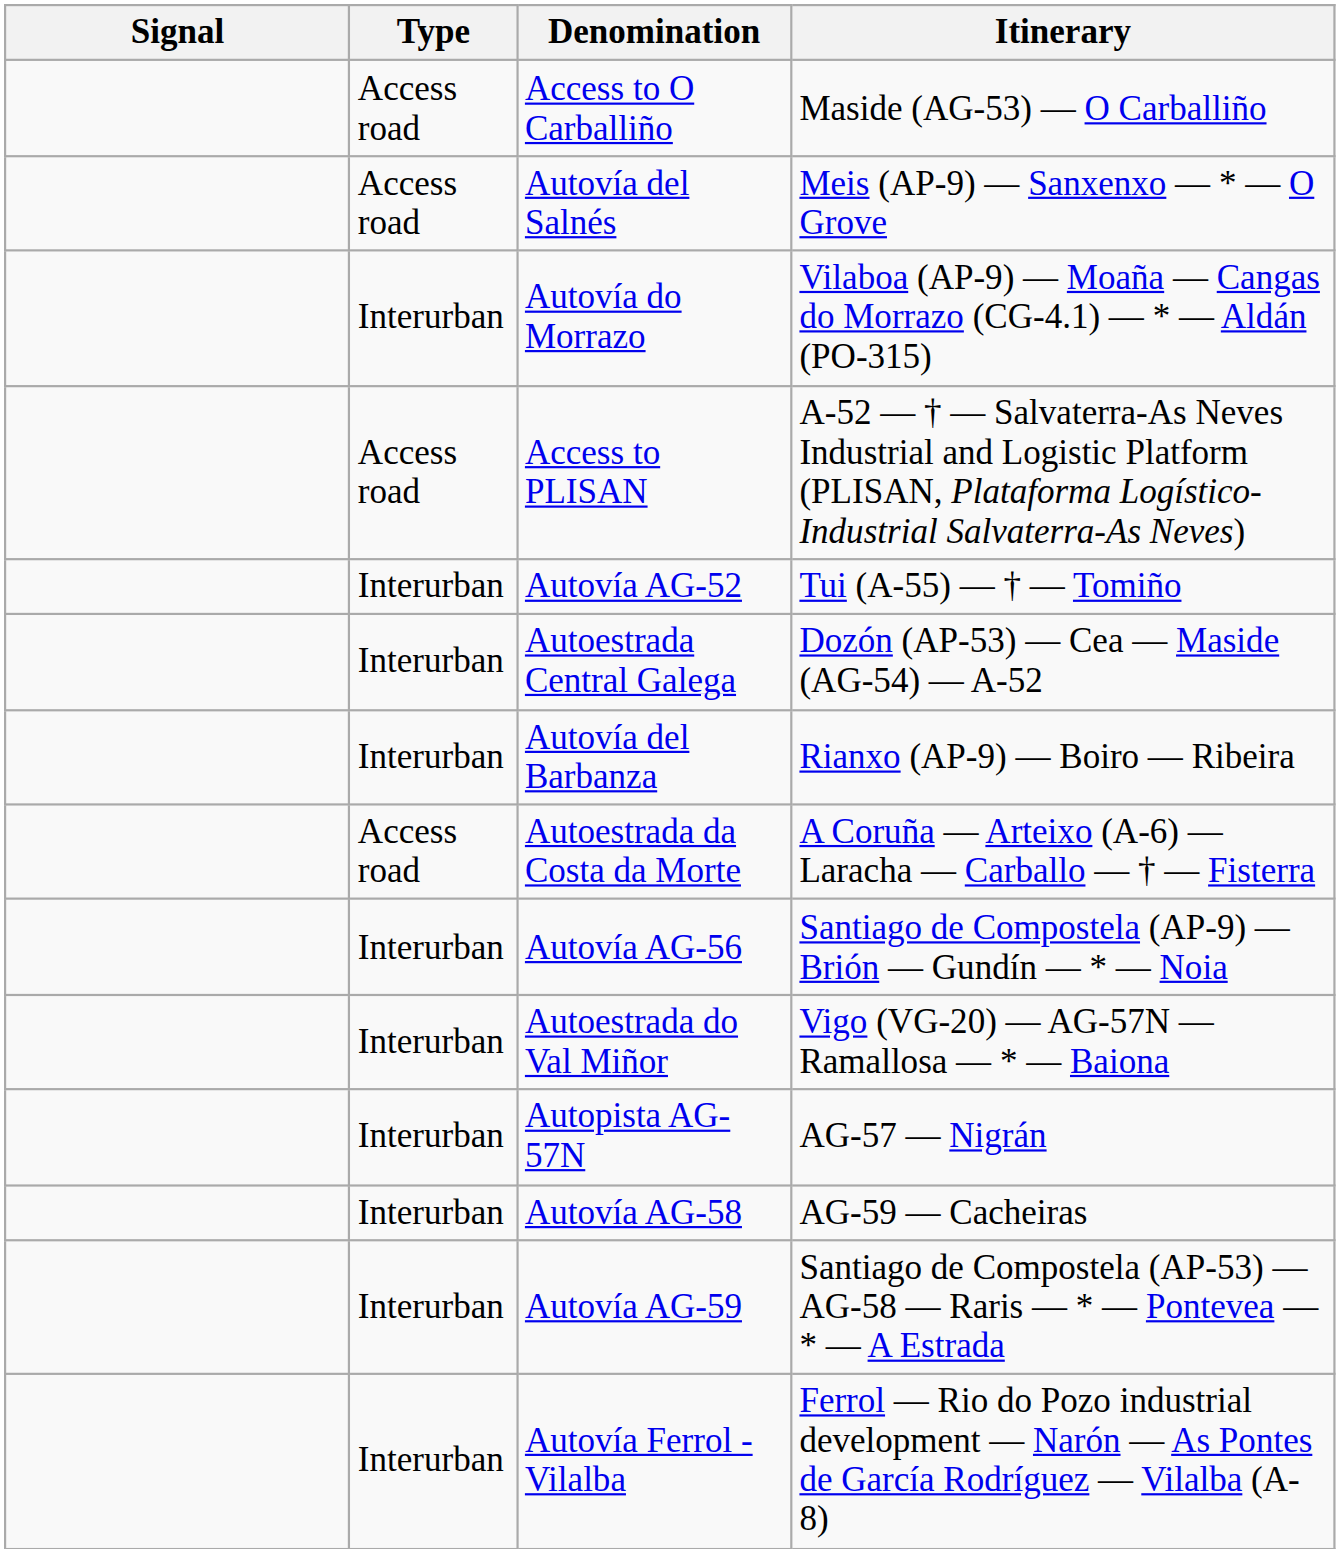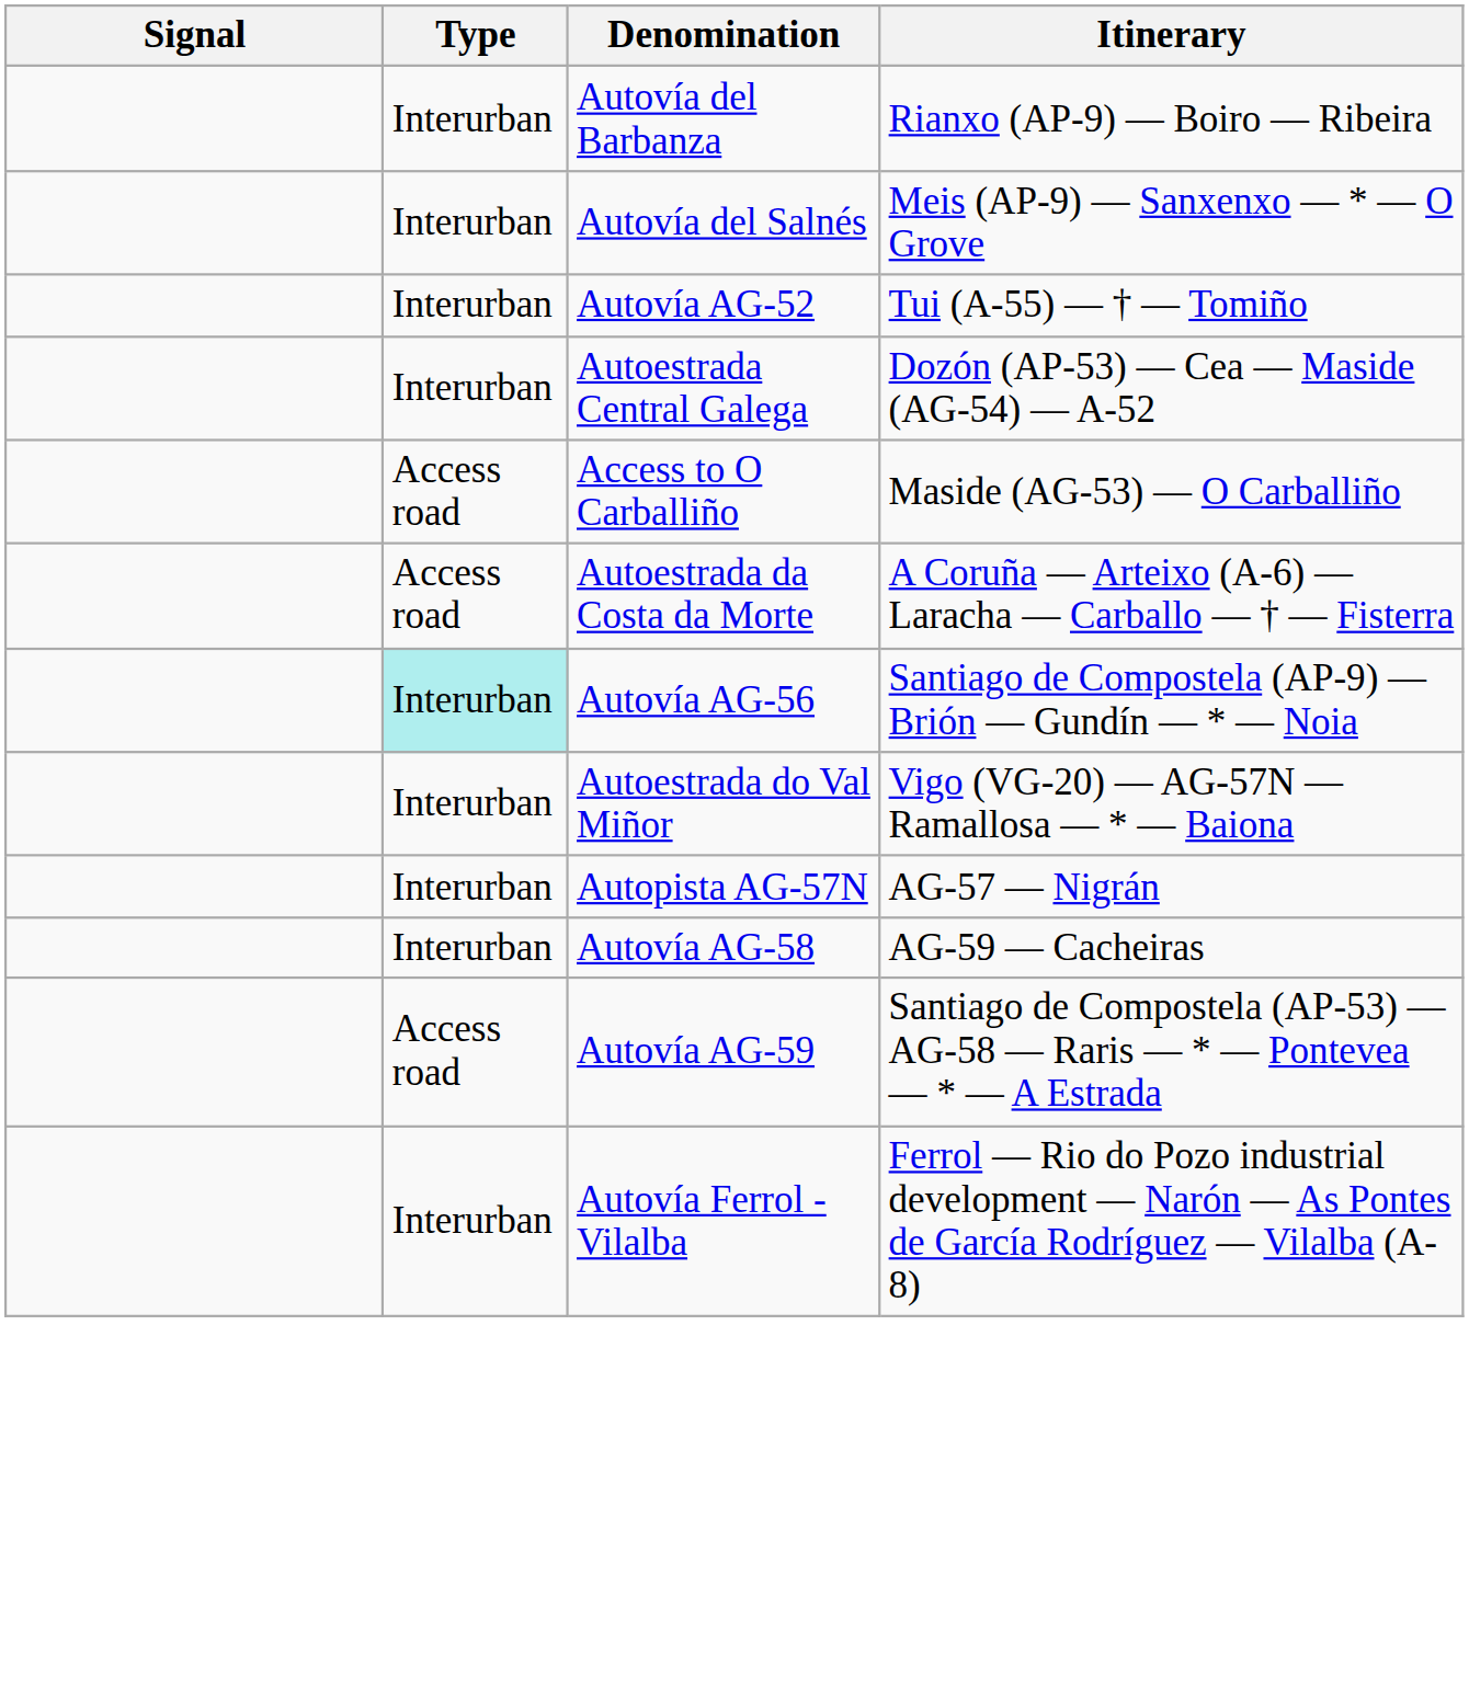 <table class="wikitable">
 <tr>
 <th width="150px">Signal</th>
 <th>Type</th>
 <th>Denomination</th>
 <th>Itinerary</th>
 </tr>
 <tr>
 <td></td>
-<td>Access road</td>
-<td><a href='#'>Access to O Carballiño</a></td>
-<td>Maside (AG-53) — <a href='#'>O Carballiño</a></td>
-</tr>
-<tr>
-<td></td>
-<td>Access road</td>
-<td><a href='#'>Autovía del Salnés</a></td>
-<td><a href='#'>Meis</a> (AP-9) — <a href='#'>Sanxenxo</a> — * — <a href='#'>O Grove</a></td>
+<td>Interurban</td>
+<td><a href='#'>Autovía del Barbanza</a></td>
+<td><a href='#'>Rianxo</a> (AP-9) — Boiro — Ribeira</td>
 </tr>
 <tr>
 <td></td>
 <td>Interurban</td>
-<td><a href='#'>Autovía do Morrazo</a></td>
-<td><a href='#'>Vilaboa</a> (AP-9) — <a href='#'>Moaña</a> — <a href='#'>Cangas do Morrazo</a> (CG-4.1) — * — <a href='#'>Aldán</a> (PO-315)</td>
-</tr>
-<tr>
-<td></td>
-<td>Access road</td>
-<td><a href='#'>Access to PLISAN</a></td>
-<td>A-52 — † — Salvaterra-As Neves Industrial and Logistic Platform (PLISAN, <em>Plataforma Logístico-Industrial Salvaterra-As Neves</em>)</td>
+<td><a href='#'>Autovía del Salnés</a></td>
+<td><a href='#'>Meis</a> (AP-9) — <a href='#'>Sanxenxo</a> — * — <a href='#'>O Grove</a></td>
 </tr>
 <tr>
 <td></td>
 <td>Interurban</td>
 <td><a href='#'>Autovía AG-52</a></td>
 <td><a href='#'>Tui</a> (A-55) — † — <a href='#'>Tomiño</a></td>
 </tr>
 <tr>
 <td></td>
 <td>Interurban</td>
 <td><a href='#'>Autoestrada Central Galega</a></td>
 <td><a href='#'>Dozón</a> (AP-53) — Cea — <a href='#'>Maside</a> (AG-54) — A-52</td>
 </tr>
 <tr>
 <td></td>
-<td>Interurban</td>
-<td><a href='#'>Autovía del Barbanza</a></td>
-<td><a href='#'>Rianxo</a> (AP-9) — Boiro — Ribeira</td>
+<td>Access road</td>
+<td><a href='#'>Access to O Carballiño</a></td>
+<td>Maside (AG-53) — <a href='#'>O Carballiño</a></td>
 </tr>
 <tr>
 <td></td>
 <td>Access road</td>
 <td><a href='#'>Autoestrada da Costa da Morte</a></td>
 <td><a href='#'>A Coruña</a> — <a href='#'>Arteixo</a> (A-6) — Laracha — <a href='#'>Carballo</a> — † — <a href='#'>Fisterra</a></td>
 </tr>
 <tr>
 <td></td>
-<td>Interurban</td>
+<td style="background: paleturquoise;">Interurban</td>
 <td><a href='#'>Autovía AG-56</a></td>
 <td><a href='#'>Santiago de Compostela</a> (AP-9) — <a href='#'>Brión</a> — Gundín — * — <a href='#'>Noia</a></td>
 </tr>
 <tr>
 <td></td>
 <td>Interurban</td>
 <td><a href='#'>Autoestrada do Val Miñor</a></td>
 <td><a href='#'>Vigo</a> (VG-20) — AG-57N — Ramallosa — * — <a href='#'>Baiona</a></td>
 </tr>
 <tr>
 <td></td>
 <td>Interurban</td>
 <td><a href='#'>Autopista AG-57N</a></td>
 <td>AG-57 — <a href='#'>Nigrán</a></td>
 </tr>
 <tr>
 <td></td>
 <td>Interurban</td>
 <td><a href='#'>Autovía AG-58</a></td>
 <td>AG-59 — Cacheiras</td>
 </tr>
 <tr>
 <td></td>
-<td>Interurban</td>
+<td>Access road</td>
 <td><a href='#'>Autovía AG-59</a></td>
 <td>Santiago de Compostela (AP-53) — AG-58 — Raris — * — <a href='#'>Pontevea</a> — * — <a href='#'>A Estrada</a></td>
 </tr>
 <tr>
 <td></td>
 <td>Interurban</td>
 <td><a href='#'>Autovía Ferrol - Vilalba</a></td>
 <td><a href='#'>Ferrol</a> — Rio do Pozo industrial development — <a href='#'>Narón</a> — <a href='#'>As Pontes de García Rodríguez</a> — <a href='#'>Vilalba</a> (A-8)</td>
 </tr>
 </table>
